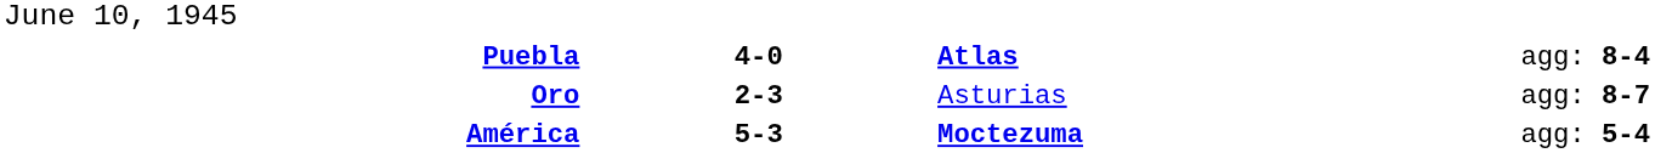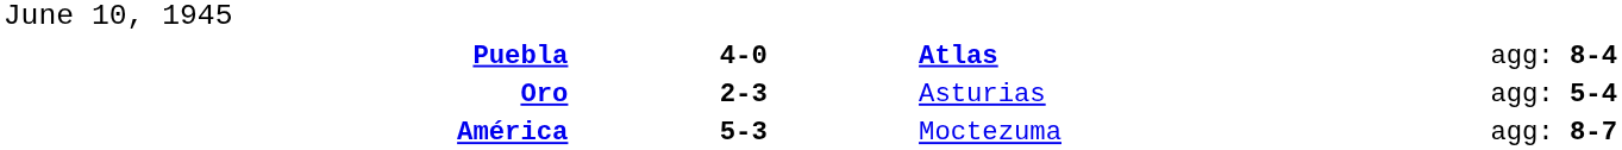 <table width=100% cellspacing=1>
 <tr>
 <th width=20%></th>
 <th width=12%></th>
 <th width=20%></th>
 <th></th>
 </tr>
 <tr>
 <td>June 10, 1945</td>
 </tr>
 <tr style=font-size:90%>
 <td align=right> <strong><a href='#'>Puebla</a></strong></td>
 <td align=center><strong>4-0</strong></td>
 <td align=left><strong> <a href='#'>Atlas</a></strong></td>
 <td>agg: <strong>8-4</strong></td>
 </tr>
 <tr style=font-size:90%>
 <td align=right> <strong><a href='#'>Oro</a></strong></td>
 <td align=center><strong>2-3</strong></td>
 <td align=left> <a href='#'>Asturias</a></td>
-<td>agg: <strong>8-7</strong></td>
+<td>agg: <strong>5-4</strong></td>
 </tr>
 <tr style=font-size:90%>
 <td align=right> <strong><a href='#'>América</a></strong></td>
 <td align=center><strong>5-3</strong></td>
-<td align=left><strong> <a href='#'>Moctezuma</a></strong></td>
-<td>agg: <strong>5-4</strong></td>
+<td align=left> <a href='#'>Moctezuma</a></td>
+<td>agg: <strong>8-7</strong></td>
 </tr>
 <tr style=font-size:90%>
 </tr>
 </table>
